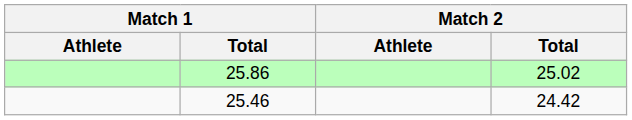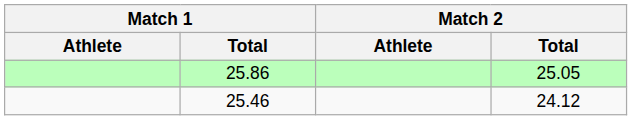 <table class="wikitable" style="font-size:90%; text-align:center;">
 <tr>
 <th colspan=2 width=250>Match 1</th>
 <th colspan=2 width=250>Match 2</th>
 </tr>
 <tr>
 <th>Athlete</th>
 <th>Total</th>
 <th>Athlete</th>
 <th>Total</th>
 </tr>
 <tr bgcolor=bbffbb>
 <td align=left></td>
 <td>25.86</td>
 <td align=left></td>
-<td>25.02</td>
+<td>25.05</td>
 </tr>
 <tr>
 <td align=left></td>
 <td>25.46</td>
 <td align=left></td>
-<td>24.42</td>
+<td>24.12</td>
 </tr>
 </table>
